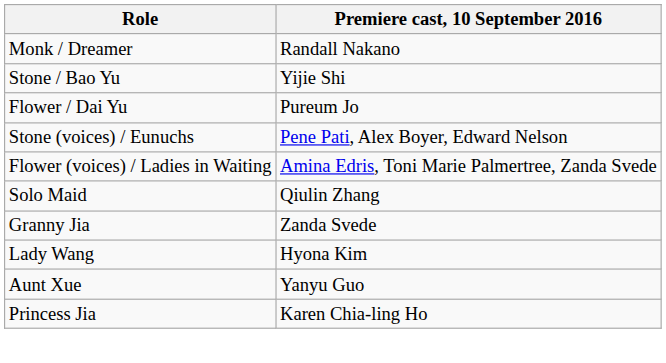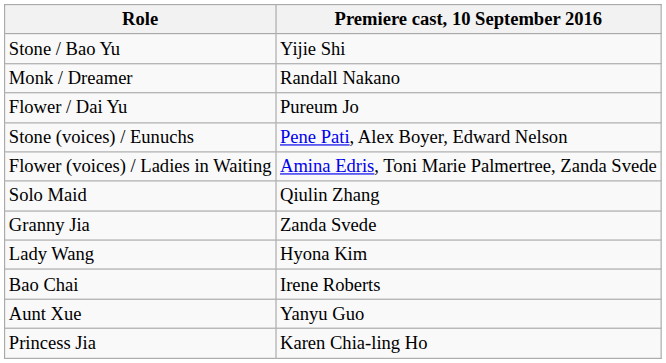 <table class="wikitable">
 <tr>
 <th>Role</th>
 <th>Premiere cast, 10 September 2016</th>
 </tr>
 <tr>
+<td>Stone / Bao Yu</td>
+<td>Yijie Shi</td>
+</tr>
+<tr>
 <td>Monk / Dreamer</td>
 <td>Randall Nakano</td>
-</tr>
-<tr>
-<td>Stone / Bao Yu</td>
-<td>Yijie Shi</td>
 </tr>
 <tr>
 <td>Flower / Dai Yu</td>
 <td>Pureum Jo</td>
 </tr>
 <tr>
 <td>Stone (voices) / Eunuchs</td>
 <td><a href='#'>Pene Pati</a>, Alex Boyer, Edward Nelson</td>
 </tr>
 <tr>
 <td>Flower (voices) / Ladies in Waiting</td>
 <td><a href='#'>Amina Edris</a>, Toni Marie Palmertree, Zanda Svede</td>
 </tr>
 <tr>
 <td>Solo Maid</td>
 <td>Qiulin Zhang</td>
 </tr>
 <tr>
 <td>Granny Jia</td>
 <td>Zanda Svede</td>
 </tr>
 <tr>
 <td>Lady Wang</td>
 <td>Hyona Kim</td>
 </tr>
 <tr>
+<td>Bao Chai</td>
+<td>Irene Roberts</td>
+</tr>
+<tr>
 <td>Aunt Xue</td>
 <td>Yanyu Guo</td>
 </tr>
 <tr>
 <td>Princess Jia</td>
 <td>Karen Chia-ling Ho</td>
 </tr>
 </table>
